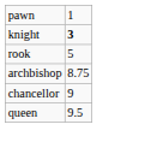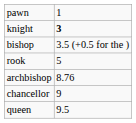 <table class="wikitable">
 <tr>
 <td>pawn</td>
 <td>1</td>
 </tr>
 <tr>
 <td>knight</td>
 <td><strong>3</strong></td>
 </tr>
 <tr>
+<td>bishop</td>
+<td>3.5 (+0.5 for the )</td>
+</tr>
+<tr>
 <td>rook</td>
 <td>5</td>
 </tr>
 <tr>
 <td>archbishop</td>
-<td>8.75</td>
+<td>8.76</td>
 </tr>
 <tr>
 <td>chancellor</td>
 <td>9</td>
 </tr>
 <tr>
 <td>queen</td>
 <td>9.5</td>
 </tr>
 </table>
